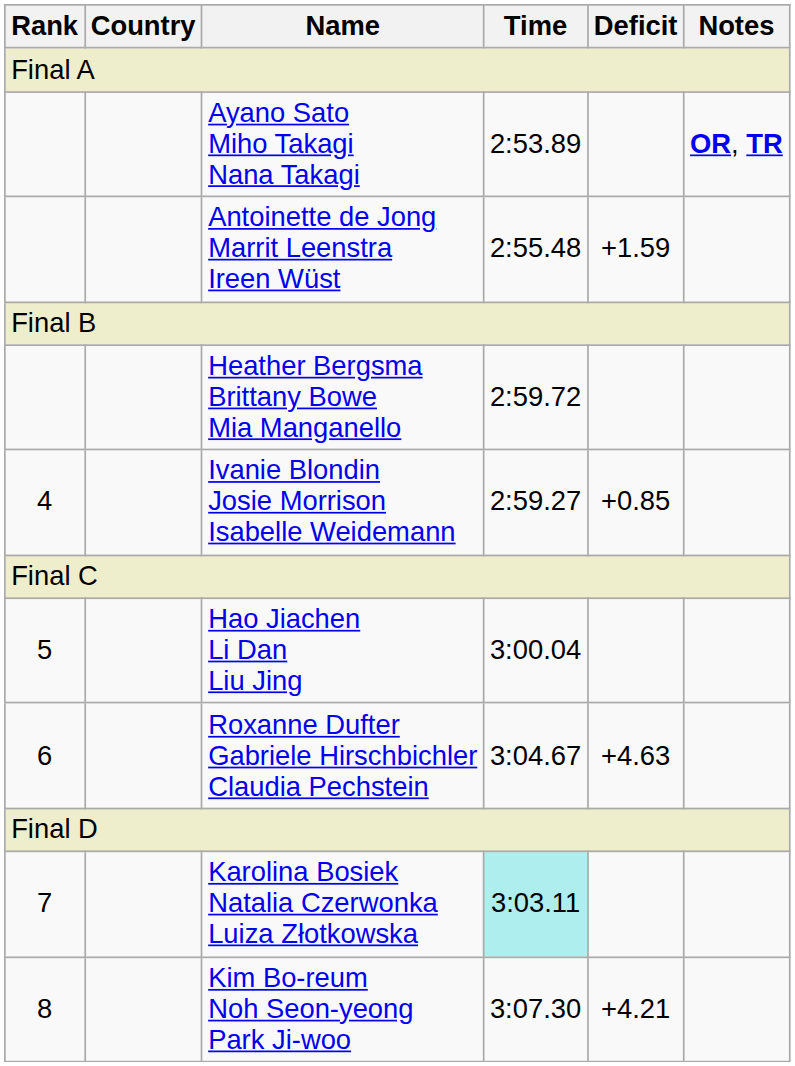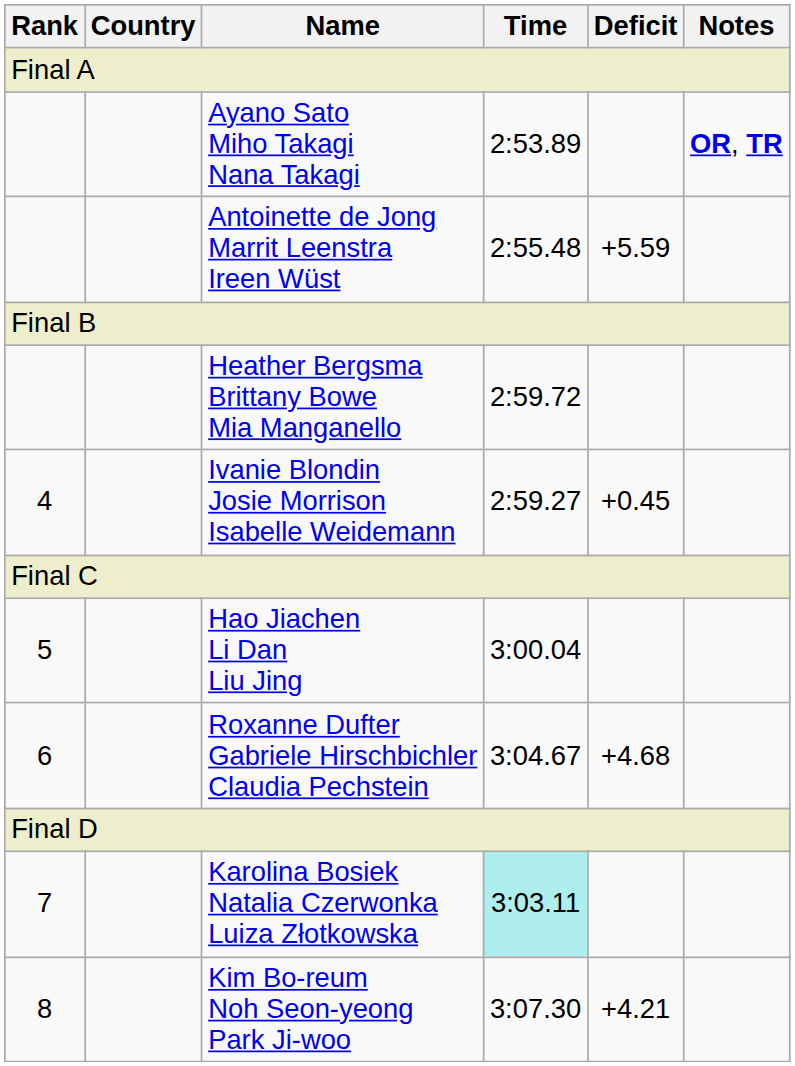 <table class="wikitable" style="text-align:center;">
 <tr>
 <th>Rank</th>
 <th>Country</th>
 <th>Name</th>
 <th>Time</th>
 <th>Deficit</th>
 <th>Notes</th>
 </tr>
 <tr>
 <td colspan="6" align="left" style="background: #eeeecc">Final A</td>
 </tr>
 <tr>
 <td></td>
 <td align=left></td>
 <td align=left><a href='#'>Ayano Sato</a><br><a href='#'>Miho Takagi</a><br><a href='#'>Nana Takagi</a></td>
 <td>2:53.89</td>
 <td></td>
 <td><strong><a href='#'>OR</a></strong>, <strong><a href='#'>TR</a></strong></td>
 </tr>
 <tr>
 <td></td>
 <td align=left></td>
 <td align=left><a href='#'>Antoinette de Jong</a><br><a href='#'>Marrit Leenstra</a><br><a href='#'>Ireen Wüst</a></td>
 <td>2:55.48</td>
-<td>+1.59</td>
+<td>+5.59</td>
 <td></td>
 </tr>
 <tr>
 <td colspan="6" align="left" style="background: #eeeecc">Final B</td>
 </tr>
 <tr>
 <td></td>
 <td align=left></td>
 <td align=left><a href='#'>Heather Bergsma</a><br><a href='#'>Brittany Bowe</a><br><a href='#'>Mia Manganello</a></td>
 <td>2:59.72</td>
 <td></td>
 <td></td>
 </tr>
 <tr>
 <td>4</td>
 <td align=left></td>
 <td align=left><a href='#'>Ivanie Blondin</a><br><a href='#'>Josie Morrison</a><br><a href='#'>Isabelle Weidemann</a></td>
 <td>2:59.27</td>
-<td>+0.85</td>
+<td>+0.45</td>
 <td></td>
 </tr>
 <tr>
 <td colspan="6" align="left" style="background: #eeeecc">Final C</td>
 </tr>
 <tr>
 <td>5</td>
 <td align=left></td>
 <td align=left><a href='#'>Hao Jiachen</a><br><a href='#'>Li Dan</a><br><a href='#'>Liu Jing</a></td>
 <td>3:00.04</td>
 <td></td>
 <td></td>
 </tr>
 <tr>
 <td>6</td>
 <td align=left></td>
 <td align=left><a href='#'>Roxanne Dufter</a><br><a href='#'>Gabriele Hirschbichler</a><br><a href='#'>Claudia Pechstein</a></td>
 <td>3:04.67</td>
-<td>+4.63</td>
+<td>+4.68</td>
 <td></td>
 </tr>
 <tr>
 <td colspan="6" align="left" style="background: #eeeecc">Final D</td>
 </tr>
 <tr>
 <td>7</td>
 <td align=left></td>
 <td align=left><a href='#'>Karolina Bosiek</a><br><a href='#'>Natalia Czerwonka</a><br><a href='#'>Luiza Złotkowska</a></td>
 <td style="background: paleturquoise;">3:03.11</td>
 <td></td>
 <td></td>
 </tr>
 <tr>
 <td>8</td>
 <td align=left></td>
 <td align=left><a href='#'>Kim Bo-reum</a><br><a href='#'>Noh Seon-yeong</a><br><a href='#'>Park Ji-woo</a></td>
 <td>3:07.30</td>
 <td>+4.21</td>
 <td></td>
 </tr>
 </table>
